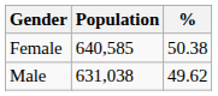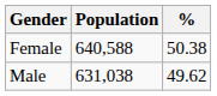 <table class="wikitable">
 <tr>
 <th>Gender</th>
 <th>Population</th>
 <th>%</th>
 </tr>
 <tr>
 <td>Female</td>
-<td>640,585</td>
+<td>640,588</td>
 <td>50.38</td>
 </tr>
 <tr>
 <td>Male</td>
 <td>631,038</td>
 <td>49.62</td>
 </tr>
 </table>
